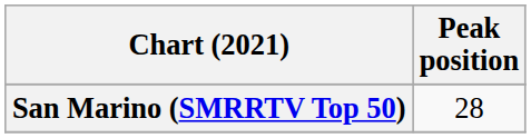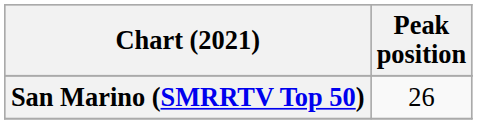 <table class="wikitable sortable plainrowheaders" style="text-align:center">
 <tr>
 <th scope="col">Chart (2021)</th>
 <th scope="col">Peak<br>position</th>
 </tr>
 <tr>
 </tr>
 <tr>
 <th scope="row">San Marino (<a href='#'>SMRRTV Top 50</a>)</th>
-<td>28</td>
+<td>26</td>
 </tr>
 <tr>
 </tr>
 </table>
